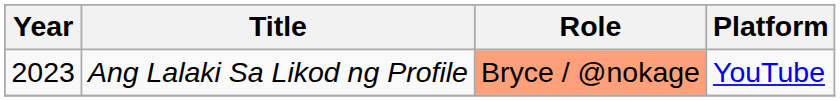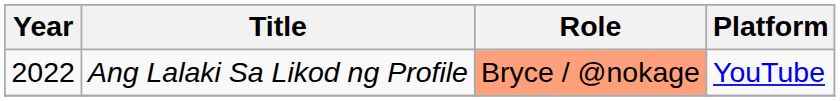 <table class="wikitable">
 <tr>
 <th>Year</th>
 <th>Title</th>
 <th>Role</th>
 <th>Platform</th>
 </tr>
 <tr>
-<td>2023</td>
+<td>2022</td>
 <td><em>Ang Lalaki Sa Likod ng Profile</em></td>
 <td style="background: lightsalmon;">Bryce / @nokage</td>
 <td><a href='#'>YouTube</a></td>
 </tr>
 <tr>
 </tr>
 </table>
